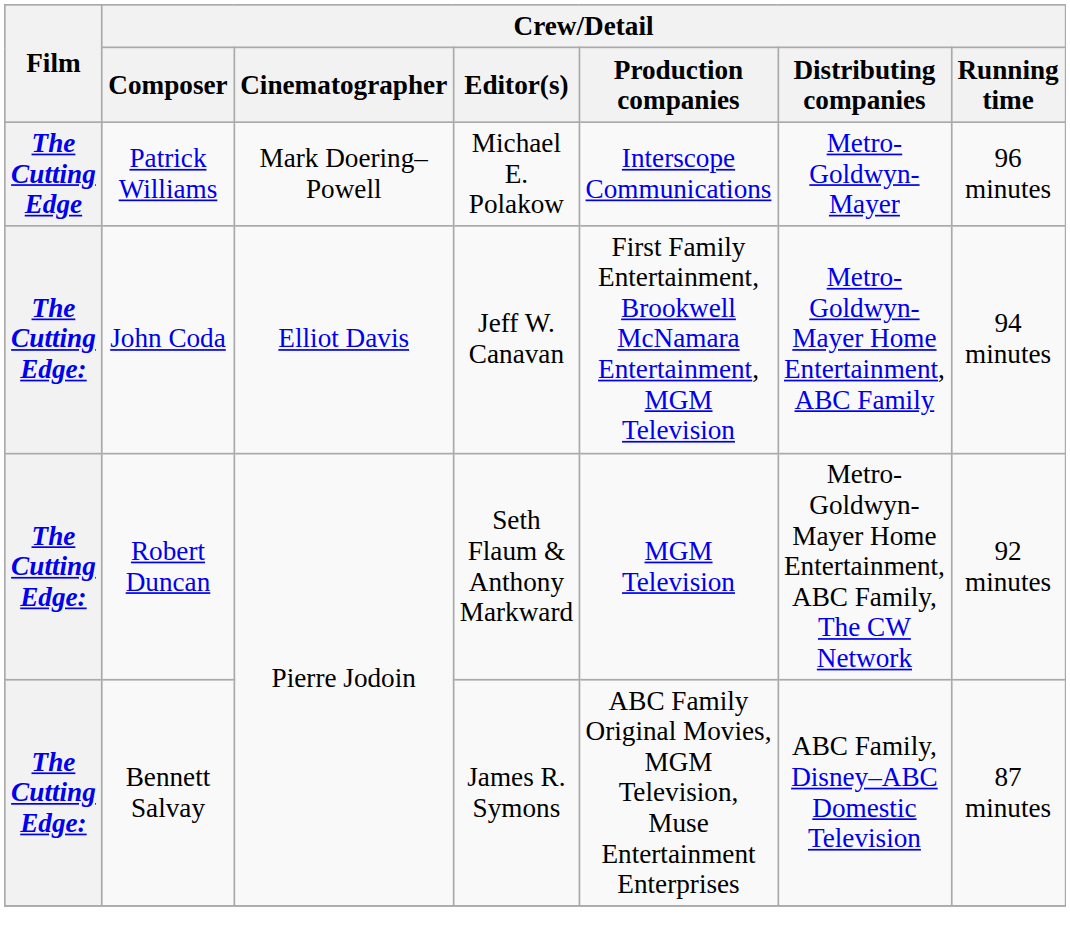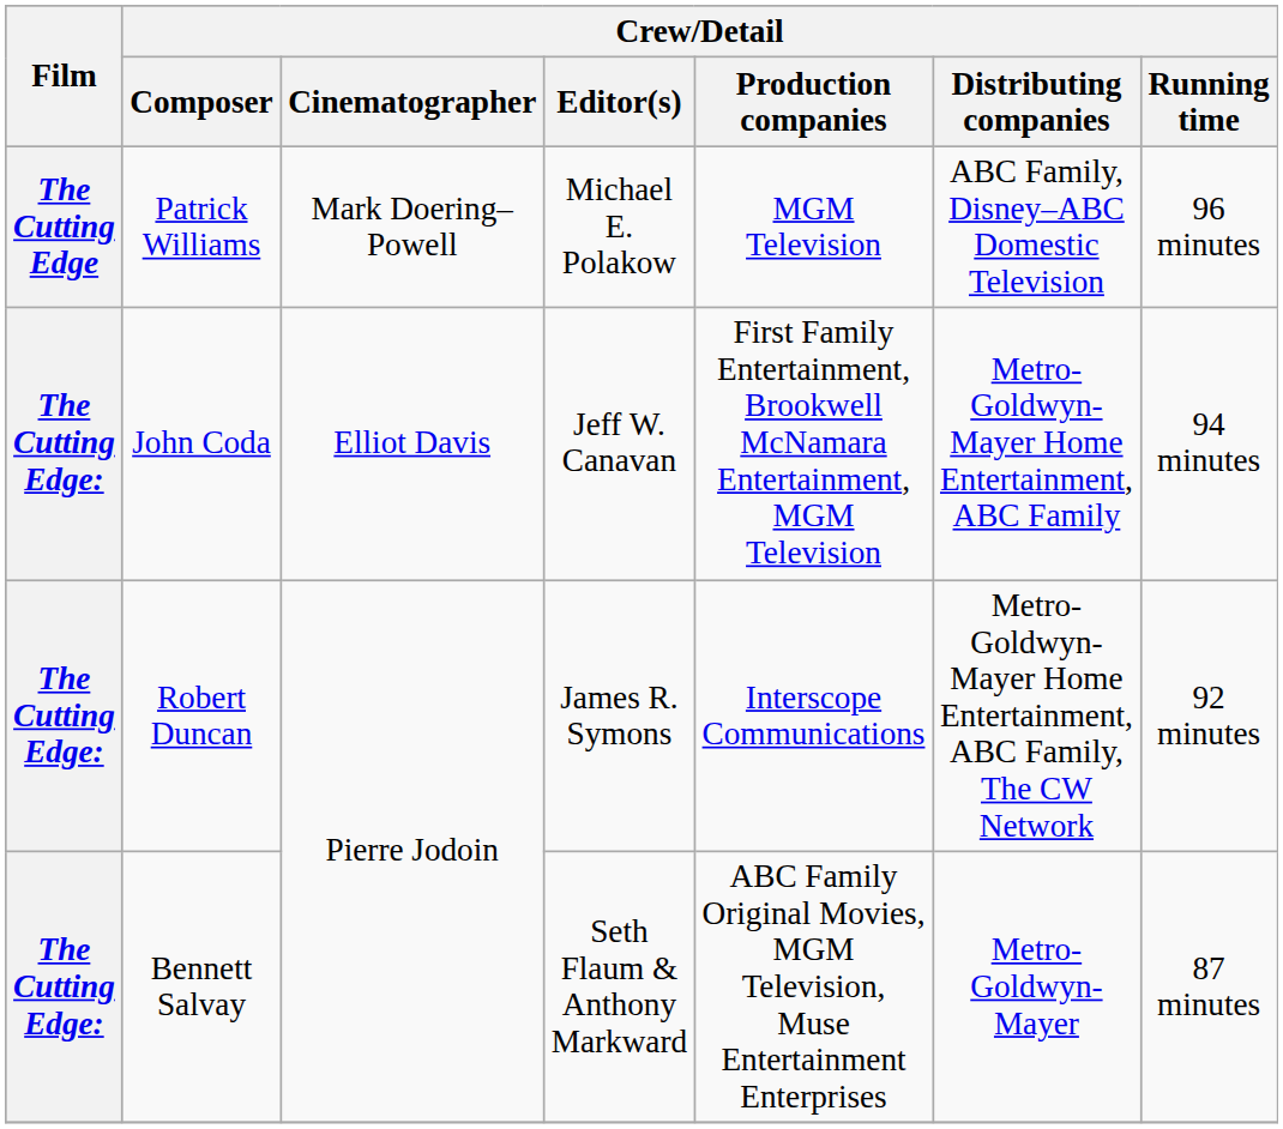 <table class="wikitable sortable" style="text-align:center; width:99%;">
 <tr>
 <th rowspan="2">Film</th>
 <th colspan="7">Crew/Detail</th>
 </tr>
 <tr>
 <th style="text-align:center;">Composer</th>
 <th style="text-align:center;">Cinematographer</th>
 <th style="text-align:center;">Editor(s)</th>
 <th style="text-align:center;">Production <br>companies</th>
 <th style="text-align:center;">Distributing <br>companies</th>
 <th style="text-align:center;">Running time</th>
 </tr>
 <tr>
 <th><em><a href='#'>The Cutting Edge</a></em></th>
 <td><a href='#'>Patrick Williams</a></td>
 <td>Mark Doering–Powell</td>
 <td>Michael E. Polakow</td>
-<td><a href='#'>Interscope Communications</a></td>
-<td><a href='#'>Metro-Goldwyn-Mayer</a></td>
+<td><a href='#'>MGM Television</a></td>
+<td>ABC Family,  <br><a href='#'>Disney–ABC Domestic Television</a></td>
 <td>96 minutes</td>
 </tr>
 <tr>
 <th><em><a href='#'>The Cutting Edge:  <br></a></em></th>
 <td><a href='#'>John Coda</a></td>
 <td><a href='#'>Elliot Davis</a></td>
 <td>Jeff W. Canavan</td>
 <td>First Family Entertainment,  <br><a href='#'>Brookwell McNamara Entertainment</a>,  <br><a href='#'>MGM Television</a></td>
 <td><a href='#'>Metro-Goldwyn-Mayer Home Entertainment</a>,  <br><a href='#'>ABC Family</a></td>
 <td>94 minutes</td>
 </tr>
 <tr>
 <th><em><a href='#'>The Cutting Edge:  <br></a></em></th>
 <td><a href='#'>Robert Duncan</a></td>
 <td rowspan="2">Pierre Jodoin</td>
-<td>Seth Flaum & Anthony Markward</td>
-<td><a href='#'>MGM Television</a></td>
+<td>James R. Symons</td>
+<td><a href='#'>Interscope Communications</a></td>
 <td>Metro-Goldwyn-Mayer Home Entertainment,  <br> ABC Family,  <br><a href='#'>The CW Network</a></td>
 <td>92 minutes</td>
 </tr>
 <tr>
 <th><em><a href='#'>The Cutting Edge: <br></a></em></th>
 <td>Bennett Salvay</td>
-<td>James R. Symons</td>
+<td>Seth Flaum & Anthony Markward</td>
 <td>ABC Family Original Movies,  <br>MGM Television,  <br>Muse Entertainment Enterprises</td>
-<td>ABC Family,  <br><a href='#'>Disney–ABC Domestic Television</a></td>
+<td><a href='#'>Metro-Goldwyn-Mayer</a></td>
 <td>87 minutes</td>
 </tr>
 <tr>
 </tr>
 </table>
